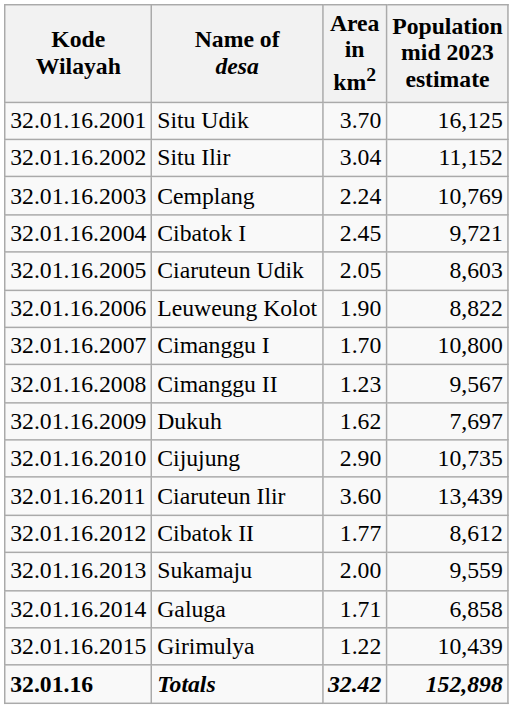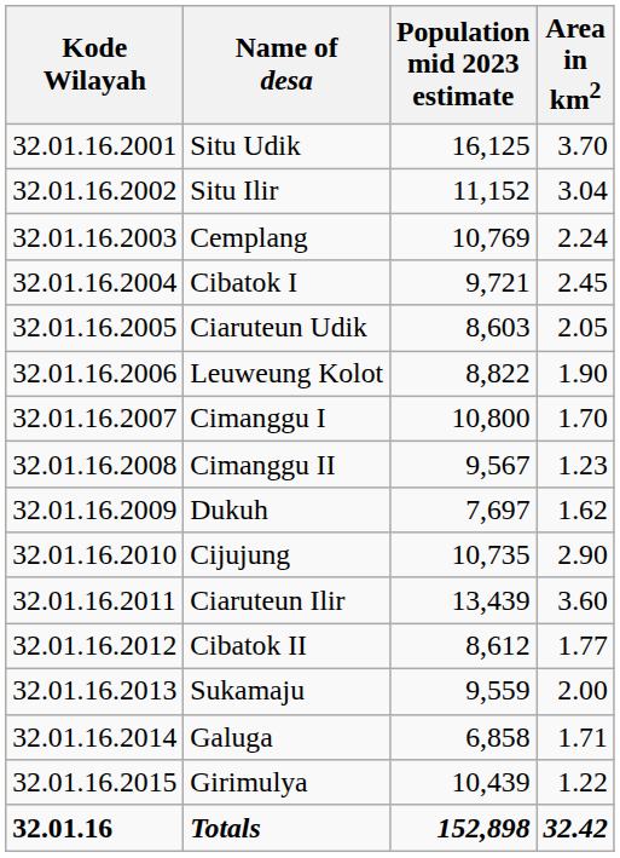 <table class="wikitable">
 <tr>
 <th>Kode <br>Wilayah</th>
 <th>Name of <br> <em>desa</em></th>
+<th>Population<br>mid 2023<br>estimate</th>
 <th>Area <br>in <br>km<sup>2</sup></th>
-<th>Population<br>mid 2023<br>estimate</th>
 </tr>
 <tr>
 <td>32.01.16.2001</td>
 <td>Situ Udik</td>
+<td align="right">16,125</td>
 <td align="right">3.70</td>
-<td align="right">16,125</td>
 </tr>
 <tr>
 <td>32.01.16.2002</td>
 <td>Situ Ilir</td>
+<td align="right">11,152</td>
 <td align="right">3.04</td>
-<td align="right">11,152</td>
 </tr>
 <tr>
 <td>32.01.16.2003</td>
 <td>Cemplang</td>
+<td align="right">10,769</td>
 <td align="right">2.24</td>
-<td align="right">10,769</td>
 </tr>
 <tr>
 <td>32.01.16.2004</td>
 <td>Cibatok I</td>
+<td align="right">9,721</td>
 <td align="right">2.45</td>
-<td align="right">9,721</td>
 </tr>
 <tr>
 <td>32.01.16.2005</td>
 <td>Ciaruteun Udik</td>
+<td align="right">8,603</td>
 <td align="right">2.05</td>
-<td align="right">8,603</td>
 </tr>
 <tr>
 <td>32.01.16.2006</td>
 <td>Leuweung Kolot</td>
+<td align="right">8,822</td>
 <td align="right">1.90</td>
-<td align="right">8,822</td>
 </tr>
 <tr>
 <td>32.01.16.2007</td>
 <td>Cimanggu I</td>
+<td align="right">10,800</td>
 <td align="right">1.70</td>
-<td align="right">10,800</td>
 </tr>
 <tr>
 <td>32.01.16.2008</td>
 <td>Cimanggu II</td>
+<td align="right">9,567</td>
 <td align="right">1.23</td>
-<td align="right">9,567</td>
 </tr>
 <tr>
 <td>32.01.16.2009</td>
 <td>Dukuh</td>
+<td align="right">7,697</td>
 <td align="right">1.62</td>
-<td align="right">7,697</td>
 </tr>
 <tr>
 <td>32.01.16.2010</td>
 <td>Cijujung</td>
+<td align="right">10,735</td>
 <td align="right">2.90</td>
-<td align="right">10,735</td>
 </tr>
 <tr>
 <td>32.01.16.2011</td>
 <td>Ciaruteun Ilir</td>
+<td align="right">13,439</td>
 <td align="right">3.60</td>
-<td align="right">13,439</td>
 </tr>
 <tr>
 <td>32.01.16.2012</td>
 <td>Cibatok II</td>
+<td align="right">8,612</td>
 <td align="right">1.77</td>
-<td align="right">8,612</td>
 </tr>
 <tr>
 <td>32.01.16.2013</td>
 <td>Sukamaju</td>
+<td align="right">9,559</td>
 <td align="right">2.00</td>
-<td align="right">9,559</td>
 </tr>
 <tr>
 <td>32.01.16.2014</td>
 <td>Galuga</td>
+<td align="right">6,858</td>
 <td align="right">1.71</td>
-<td align="right">6,858</td>
 </tr>
 <tr>
 <td>32.01.16.2015</td>
 <td>Girimulya</td>
+<td align="right">10,439</td>
 <td align="right">1.22</td>
-<td align="right">10,439</td>
 </tr>
 <tr>
 <td><strong>32.01.16</strong></td>
 <td><strong><em>Totals</em></strong></td>
+<td align="right"><strong><em>152,898</em></strong></td>
 <td align="right"><strong><em>32.42</em></strong></td>
-<td align="right"><strong><em>152,898</em></strong></td>
 </tr>
 </table>
